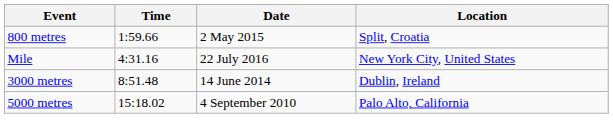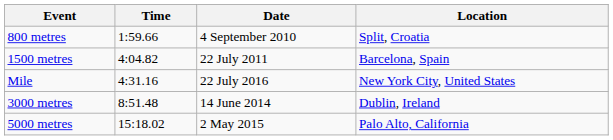 <table class="wikitable" style="font-size:95%;" width="55%">
 <tr>
 <th>Event</th>
 <th>Time</th>
 <th>Date</th>
 <th>Location</th>
 </tr>
 <tr>
 <td><a href='#'>800 metres</a></td>
 <td>1:59.66</td>
-<td>2 May 2015</td>
+<td>4 September 2010</td>
 <td><a href='#'>Split</a>, <a href='#'>Croatia</a></td>
+</tr>
+<tr>
+<td><a href='#'>1500 metres</a></td>
+<td>4:04.82 </td>
+<td>22 July 2011</td>
+<td><a href='#'>Barcelona</a>, <a href='#'>Spain</a></td>
 </tr>
 <tr>
 <td><a href='#'>Mile</a></td>
 <td>4:31.16</td>
 <td>22 July 2016</td>
 <td><a href='#'>New York City</a>, <a href='#'>United States</a></td>
 </tr>
 <tr>
 <td><a href='#'>3000 metres</a></td>
 <td>8:51.48</td>
 <td>14 June 2014</td>
 <td><a href='#'>Dublin</a>, <a href='#'>Ireland</a></td>
 </tr>
 <tr>
 <td><a href='#'>5000 metres</a></td>
 <td>15:18.02</td>
-<td>4 September 2010</td>
+<td>2 May 2015</td>
 <td><a href='#'>Palo Alto, California</a></td>
 </tr>
 </table>
